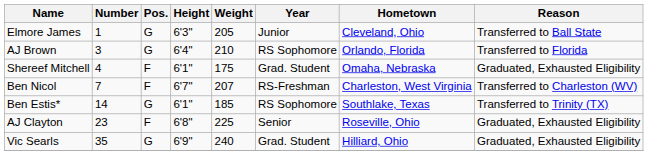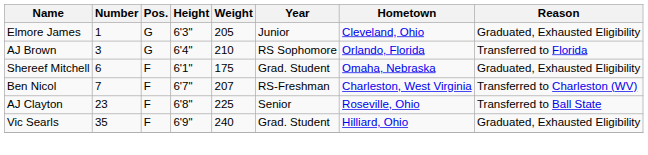 <table class="wikitable sortable" border="1">
 <tr align=center>
 <th style= >Name</th>
 <th style= >Number</th>
 <th style= >Pos.</th>
 <th style= >Height</th>
 <th style= >Weight</th>
 <th style= >Year</th>
 <th style= >Hometown</th>
 <th style= >Reason</th>
 </tr>
 <tr>
 <td>Elmore James</td>
 <td>1</td>
 <td>G</td>
 <td>6'3"</td>
 <td>205</td>
 <td>Junior</td>
 <td><a href='#'>Cleveland, Ohio</a></td>
-<td>Transferred to <a href='#'>Ball State</a></td>
+<td>Graduated, Exhausted Eligibility</td>
 </tr>
 <tr>
 <td>AJ Brown</td>
 <td>3</td>
 <td>G</td>
 <td>6'4"</td>
 <td>210</td>
 <td>RS Sophomore</td>
 <td><a href='#'>Orlando, Florida</a></td>
 <td>Transferred to <a href='#'>Florida</a></td>
 </tr>
 <tr>
 <td>Shereef Mitchell</td>
-<td>4</td>
+<td>6</td>
 <td>F</td>
 <td>6'1"</td>
 <td>175</td>
 <td>Grad. Student</td>
 <td><a href='#'>Omaha, Nebraska</a></td>
 <td>Graduated, Exhausted Eligibility</td>
 </tr>
 <tr>
 <td>Ben Nicol</td>
 <td>7</td>
 <td>F</td>
 <td>6'7"</td>
 <td>207</td>
 <td>RS-Freshman</td>
 <td><a href='#'>Charleston, West Virginia</a></td>
 <td>Transferred to <a href='#'>Charleston (WV)</a></td>
 </tr>
 <tr>
-<td>Ben Estis*</td>
-<td>14</td>
-<td>G</td>
-<td>6'1"</td>
-<td>185</td>
-<td>RS Sophomore</td>
-<td><a href='#'>Southlake, Texas</a></td>
-<td>Transferred to <a href='#'>Trinity (TX)</a></td>
-</tr>
-<tr>
 <td>AJ Clayton</td>
 <td>23</td>
 <td>F</td>
 <td>6'8"</td>
 <td>225</td>
 <td>Senior</td>
 <td><a href='#'>Roseville, Ohio</a></td>
-<td>Graduated, Exhausted Eligibility</td>
+<td>Transferred to <a href='#'>Ball State</a></td>
 </tr>
 <tr>
 <td>Vic Searls</td>
 <td>35</td>
-<td>G</td>
+<td>F</td>
 <td>6'9"</td>
 <td>240</td>
 <td>Grad. Student</td>
 <td><a href='#'>Hilliard, Ohio</a></td>
 <td>Graduated, Exhausted Eligibility</td>
 </tr>
 <tr>
 </tr>
 </table>
